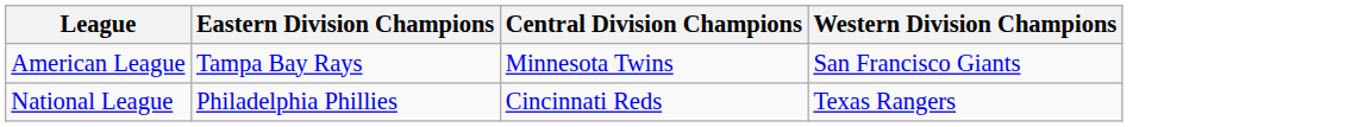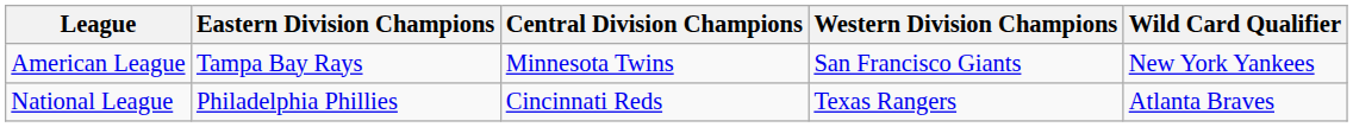 <table class="wikitable">
 <tr>
 <th>League</th>
 <th>Eastern Division Champions</th>
 <th>Central Division Champions</th>
 <th>Western Division Champions</th>
+<th>Wild Card Qualifier</th>
 </tr>
 <tr>
 <td><a href='#'>American League</a></td>
 <td><a href='#'>Tampa Bay Rays</a></td>
 <td><a href='#'>Minnesota Twins</a></td>
 <td><a href='#'>San Francisco Giants</a></td>
+<td><a href='#'>New York Yankees</a></td>
 </tr>
 <tr>
 <td><a href='#'>National League</a></td>
 <td><a href='#'>Philadelphia Phillies</a></td>
 <td><a href='#'>Cincinnati Reds</a></td>
 <td><a href='#'>Texas Rangers</a></td>
+<td><a href='#'>Atlanta Braves</a></td>
 </tr>
 </table>
